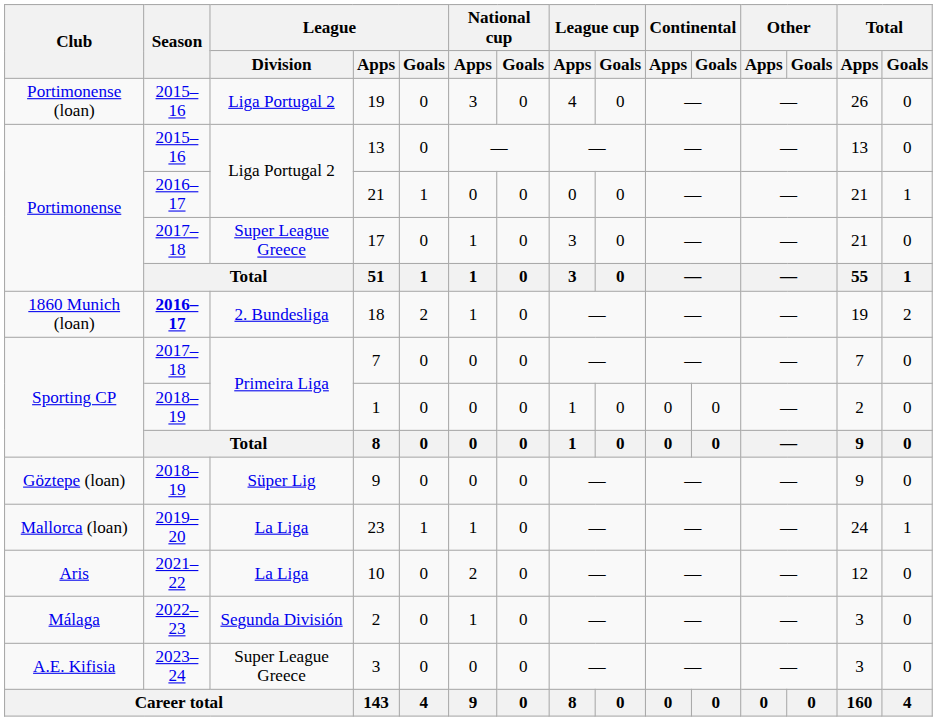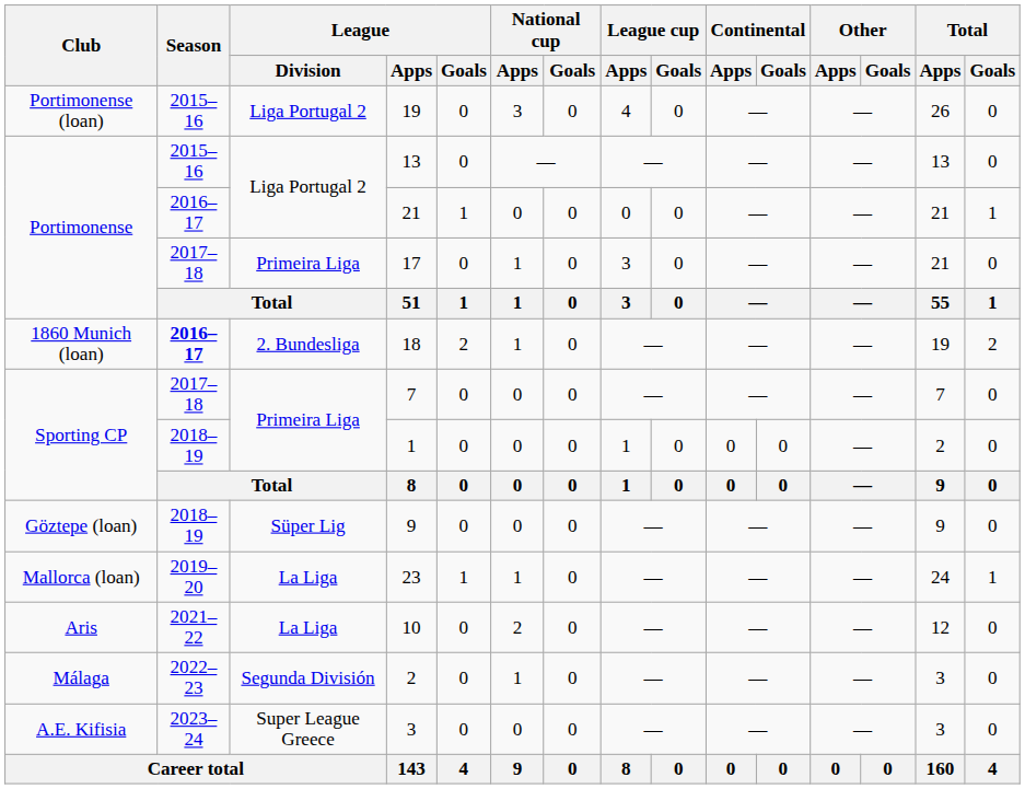 <table class="wikitable" style="text-align:center">
 <tr>
 <th rowspan="2">Club</th>
 <th rowspan="2">Season</th>
 <th colspan="3">League</th>
 <th colspan="2">National cup</th>
 <th colspan="2">League cup</th>
 <th colspan="2">Continental</th>
 <th colspan="2">Other</th>
 <th colspan="2">Total</th>
 </tr>
 <tr>
 <th>Division</th>
 <th>Apps</th>
 <th>Goals</th>
 <th>Apps</th>
 <th>Goals</th>
 <th>Apps</th>
 <th>Goals</th>
 <th>Apps</th>
 <th>Goals</th>
 <th>Apps</th>
 <th>Goals</th>
 <th>Apps</th>
 <th>Goals</th>
 </tr>
 <tr>
 <td><a href='#'>Portimonense</a> (loan)</td>
 <td><a href='#'>2015–16</a></td>
 <td><a href='#'>Liga Portugal 2</a></td>
 <td>19</td>
 <td>0</td>
 <td>3</td>
 <td>0</td>
 <td>4</td>
 <td>0</td>
 <td colspan="2">—</td>
 <td colspan="2">—</td>
 <td>26</td>
 <td>0</td>
 </tr>
 <tr>
 <td rowspan="4"><a href='#'>Portimonense</a></td>
 <td><a href='#'>2015–16</a></td>
 <td rowspan="2">Liga Portugal 2</td>
 <td>13</td>
 <td>0</td>
 <td colspan="2">—</td>
 <td colspan="2">—</td>
 <td colspan="2">—</td>
 <td colspan="2">—</td>
 <td>13</td>
 <td>0</td>
 </tr>
 <tr>
 <td><a href='#'>2016–17</a></td>
 <td>21</td>
 <td>1</td>
 <td>0</td>
 <td>0</td>
 <td>0</td>
 <td>0</td>
 <td colspan="2">—</td>
 <td colspan="2">—</td>
 <td>21</td>
 <td>1</td>
 </tr>
 <tr>
 <td><a href='#'>2017–18</a></td>
-<td><a href='#'>Super League Greece</a></td>
+<td><a href='#'>Primeira Liga</a></td>
 <td>17</td>
 <td>0</td>
 <td>1</td>
 <td>0</td>
 <td>3</td>
 <td>0</td>
 <td colspan="2">—</td>
 <td colspan="2">—</td>
 <td>21</td>
 <td>0</td>
 </tr>
 <tr>
 <th colspan="2">Total</th>
 <th>51</th>
 <th>1</th>
 <th>1</th>
 <th>0</th>
 <th>3</th>
 <th>0</th>
 <th colspan="2">—</th>
 <th colspan="2">—</th>
 <th>55</th>
 <th>1</th>
 </tr>
 <tr>
 <td><a href='#'>1860 Munich</a> (loan)</td>
 <td><strong><a href='#'>2016–17</a></strong></td>
 <td><a href='#'>2. Bundesliga</a></td>
 <td>18</td>
 <td>2</td>
 <td>1</td>
 <td>0</td>
 <td colspan="2">—</td>
 <td colspan="2">—</td>
 <td colspan="2">—</td>
 <td>19</td>
 <td>2</td>
 </tr>
 <tr>
 <td rowspan="3"><a href='#'>Sporting CP</a></td>
 <td><a href='#'>2017–18</a></td>
 <td rowspan="2"><a href='#'>Primeira Liga</a></td>
 <td>7</td>
 <td>0</td>
 <td>0</td>
 <td>0</td>
 <td colspan="2">—</td>
 <td colspan="2">—</td>
 <td colspan="2">—</td>
 <td>7</td>
 <td>0</td>
 </tr>
 <tr>
 <td><a href='#'>2018–19</a></td>
 <td>1</td>
 <td>0</td>
 <td>0</td>
 <td>0</td>
 <td>1</td>
 <td>0</td>
 <td>0</td>
 <td>0</td>
 <td colspan="2">—</td>
 <td>2</td>
 <td>0</td>
 </tr>
 <tr>
 <th colspan="2">Total</th>
 <th>8</th>
 <th>0</th>
 <th>0</th>
 <th>0</th>
 <th>1</th>
 <th>0</th>
 <th>0</th>
 <th>0</th>
 <th colspan="2">—</th>
 <th>9</th>
 <th>0</th>
 </tr>
 <tr>
 <td><a href='#'>Göztepe</a> (loan)</td>
 <td><a href='#'>2018–19</a></td>
 <td><a href='#'>Süper Lig</a></td>
 <td>9</td>
 <td>0</td>
 <td>0</td>
 <td>0</td>
 <td colspan="2">—</td>
 <td colspan="2">—</td>
 <td colspan="2">—</td>
 <td>9</td>
 <td>0</td>
 </tr>
 <tr>
 <td><a href='#'>Mallorca</a> (loan)</td>
 <td><a href='#'>2019–20</a></td>
 <td><a href='#'>La Liga</a></td>
 <td>23</td>
 <td>1</td>
 <td>1</td>
 <td>0</td>
 <td colspan="2">—</td>
 <td colspan="2">—</td>
 <td colspan="2">—</td>
 <td>24</td>
 <td>1</td>
 </tr>
 <tr>
 <td><a href='#'>Aris</a></td>
 <td><a href='#'>2021–22</a></td>
 <td><a href='#'>La Liga</a></td>
 <td>10</td>
 <td>0</td>
 <td>2</td>
 <td>0</td>
 <td colspan="2">—</td>
 <td colspan="2">—</td>
 <td colspan="2">—</td>
 <td>12</td>
 <td>0</td>
 </tr>
 <tr>
 <td><a href='#'>Málaga</a></td>
 <td><a href='#'>2022–23</a></td>
 <td><a href='#'>Segunda División</a></td>
 <td>2</td>
 <td>0</td>
 <td>1</td>
 <td>0</td>
 <td colspan="2">—</td>
 <td colspan="2">—</td>
 <td colspan="2">—</td>
 <td>3</td>
 <td>0</td>
 </tr>
 <tr>
 <td><a href='#'>A.E. Kifisia</a></td>
 <td><a href='#'>2023–24</a></td>
 <td>Super League Greece</td>
 <td>3</td>
 <td>0</td>
 <td>0</td>
 <td>0</td>
 <td colspan="2">—</td>
 <td colspan="2">—</td>
 <td colspan="2">—</td>
 <td>3</td>
 <td>0</td>
 </tr>
 <tr>
 <th colspan="3">Career total</th>
 <th>143</th>
 <th>4</th>
 <th>9</th>
 <th>0</th>
 <th>8</th>
 <th>0</th>
 <th>0</th>
 <th>0</th>
 <th>0</th>
 <th>0</th>
 <th>160</th>
 <th>4</th>
 </tr>
 </table>
